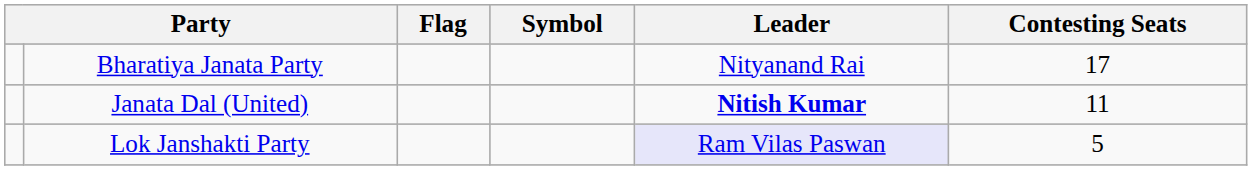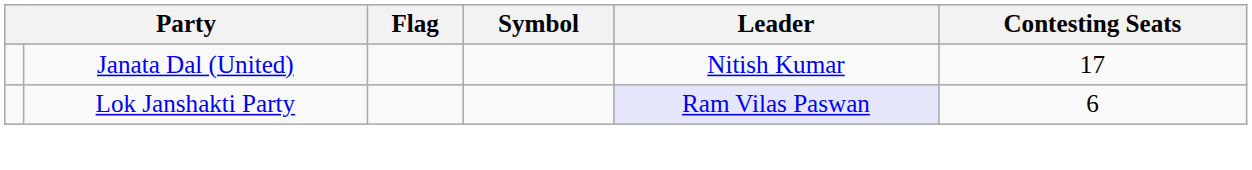 <table class="wikitable " width="50%" style="text-align:center">
 <tr>
 <th colspan="2">Party</th>
 <th>Flag</th>
 <th>Symbol</th>
 <th>Leader</th>
 <th>Contesting Seats</th>
 </tr>
 <tr>
 <td></td>
-<td><a href='#'>Bharatiya Janata Party</a></td>
-<td></td>
-<td></td>
-<td><a href='#'>Nityanand Rai</a></td>
-<td>17</td>
-</tr>
-<tr>
-<td></td>
 <td><a href='#'>Janata Dal (United)</a></td>
 <td></td>
 <td></td>
-<td><strong><a href='#'>Nitish Kumar</a></strong></td>
-<td>11</td>
+<td><a href='#'>Nitish Kumar</a></td>
+<td>17</td>
 </tr>
 <tr>
 <td></td>
 <td><a href='#'>Lok Janshakti Party</a></td>
 <td></td>
 <td></td>
 <td style="background: lavender;"><a href='#'>Ram Vilas Paswan</a></td>
-<td>5</td>
+<td>6</td>
 </tr>
 </table>
